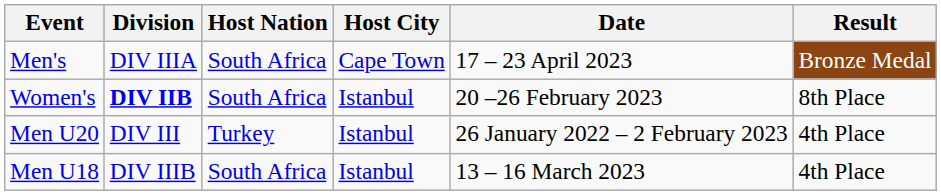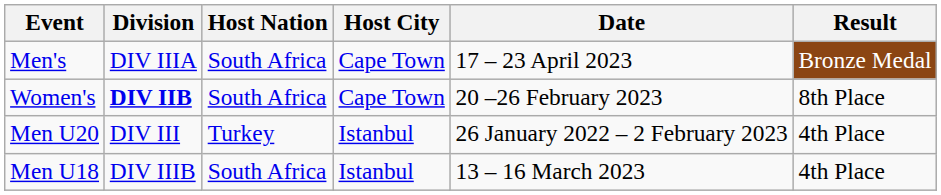 <table class="wikitable">
 <tr>
 <th>Event</th>
 <th>Division</th>
 <th>Host Nation</th>
 <th>Host City</th>
 <th>Date</th>
 <th>Result</th>
 </tr>
 <tr>
 <td><a href='#'>Men's</a></td>
 <td><a href='#'>DIV IIIA</a></td>
 <td> <a href='#'>South Africa</a></td>
 <td><a href='#'>Cape Town</a></td>
 <td>17 – 23 April 2023</td>
 <td style="background:saddlebrown; color:white;">Bronze Medal</td>
 </tr>
 <tr>
 <td><a href='#'>Women's</a></td>
 <td><strong><a href='#'>DIV IIB</a></strong></td>
 <td> <a href='#'>South Africa</a></td>
-<td><a href='#'>Istanbul</a></td>
+<td><a href='#'>Cape Town</a></td>
 <td>20 –26 February 2023</td>
 <td>8th Place</td>
 </tr>
 <tr>
 <td><a href='#'>Men U20</a></td>
 <td><a href='#'>DIV III</a></td>
 <td> <a href='#'>Turkey</a></td>
 <td><a href='#'>Istanbul</a></td>
 <td>26 January 2022 – 2 February 2023</td>
 <td>4th Place</td>
 </tr>
 <tr>
 <td><a href='#'>Men U18</a></td>
 <td><a href='#'>DIV IIIB</a></td>
 <td> <a href='#'>South Africa</a></td>
 <td><a href='#'>Istanbul</a></td>
 <td>13 – 16 March 2023</td>
 <td>4th Place</td>
 </tr>
 </table>
